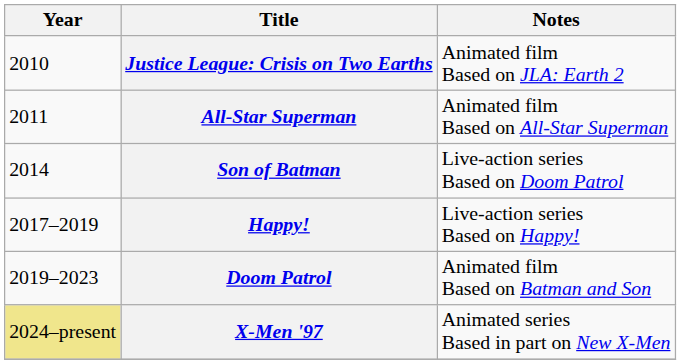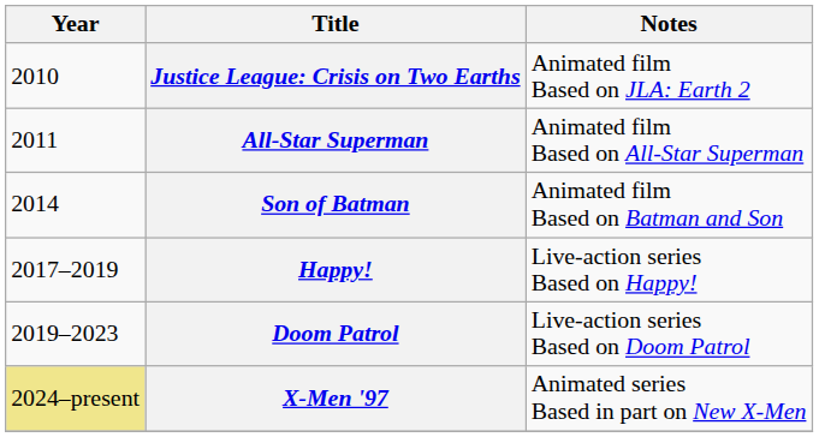 <table class="wikitable sortable plainrowheaders" style="white-space:nowrap">
 <tr>
 <th scope="col">Year</th>
 <th scope="col">Title</th>
 <th scope="col">Notes</th>
 </tr>
 <tr>
 <td>2010</td>
 <th scope="row"><em><a href='#'>Justice League: Crisis on Two Earths</a></em></th>
 <td>Animated film<br>Based on <em><a href='#'>JLA: Earth 2</a></em></td>
 </tr>
 <tr>
 <td>2011</td>
 <th scope="row"><em><a href='#'>All-Star Superman</a></em></th>
 <td>Animated film<br>Based on <em><a href='#'>All-Star Superman</a></em></td>
 </tr>
 <tr>
 <td>2014</td>
 <th scope="row"><em><a href='#'>Son of Batman</a></em></th>
-<td>Live-action series<br>Based on <em><a href='#'>Doom Patrol</a></em></td>
+<td>Animated film<br>Based on <em><a href='#'>Batman and Son</a></em></td>
 </tr>
 <tr>
 <td>2017–2019</td>
 <th scope="row"><em><a href='#'>Happy!</a></em></th>
 <td>Live-action series<br>Based on <em><a href='#'>Happy!</a></em></td>
 </tr>
 <tr>
 <td>2019–2023</td>
 <th scope="row"><em><a href='#'>Doom Patrol</a></em></th>
-<td>Animated film<br>Based on <em><a href='#'>Batman and Son</a></em></td>
+<td>Live-action series<br>Based on <em><a href='#'>Doom Patrol</a></em></td>
 </tr>
 <tr>
 <td style="background: khaki;">2024–present</td>
 <th scope="row"><em><a href='#'>X-Men '97</a></em></th>
 <td>Animated series<br>Based in part on <em><a href='#'>New X-Men</a></em></td>
 </tr>
 <tr>
 </tr>
 </table>
